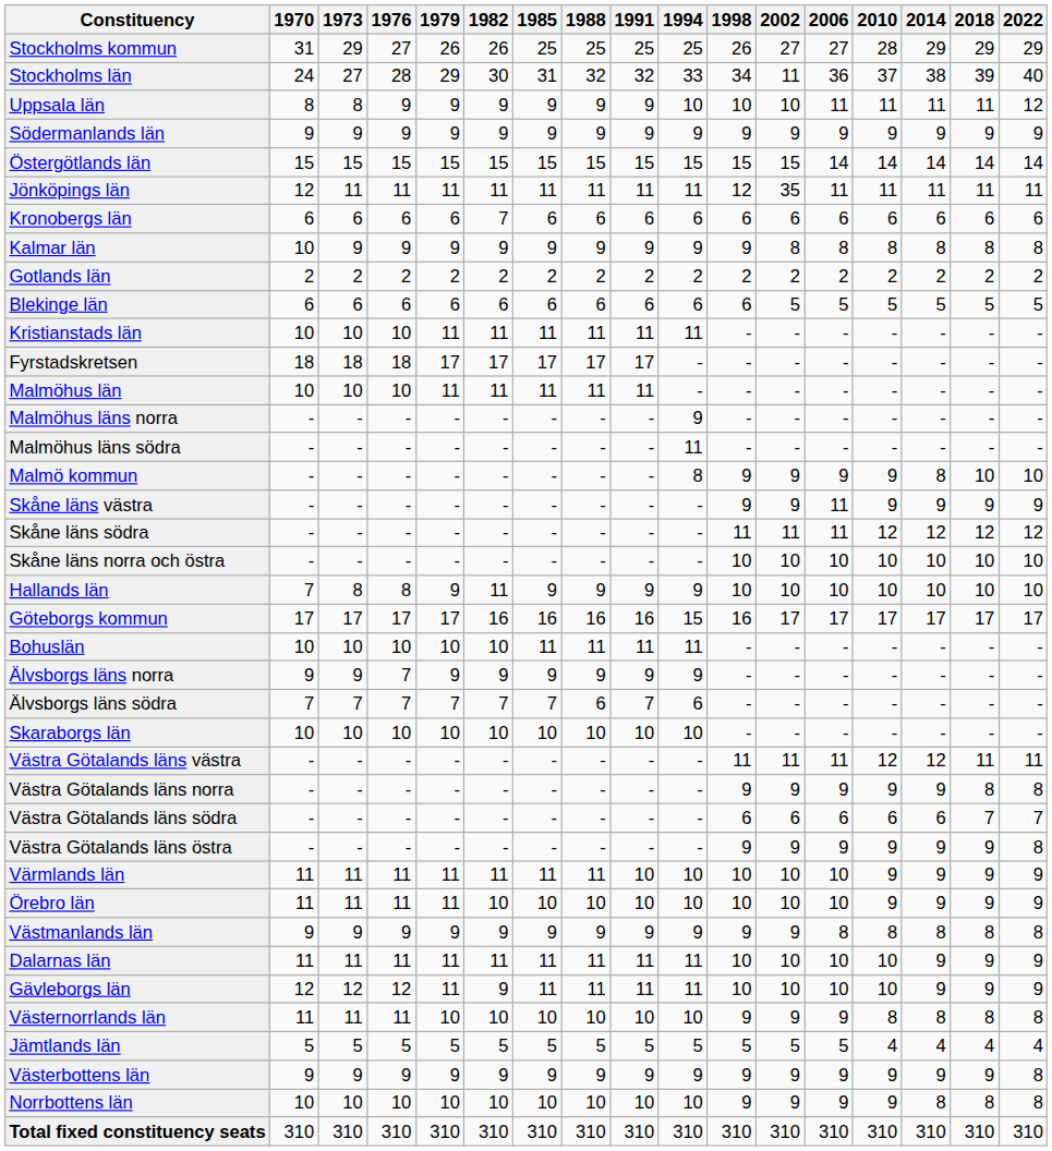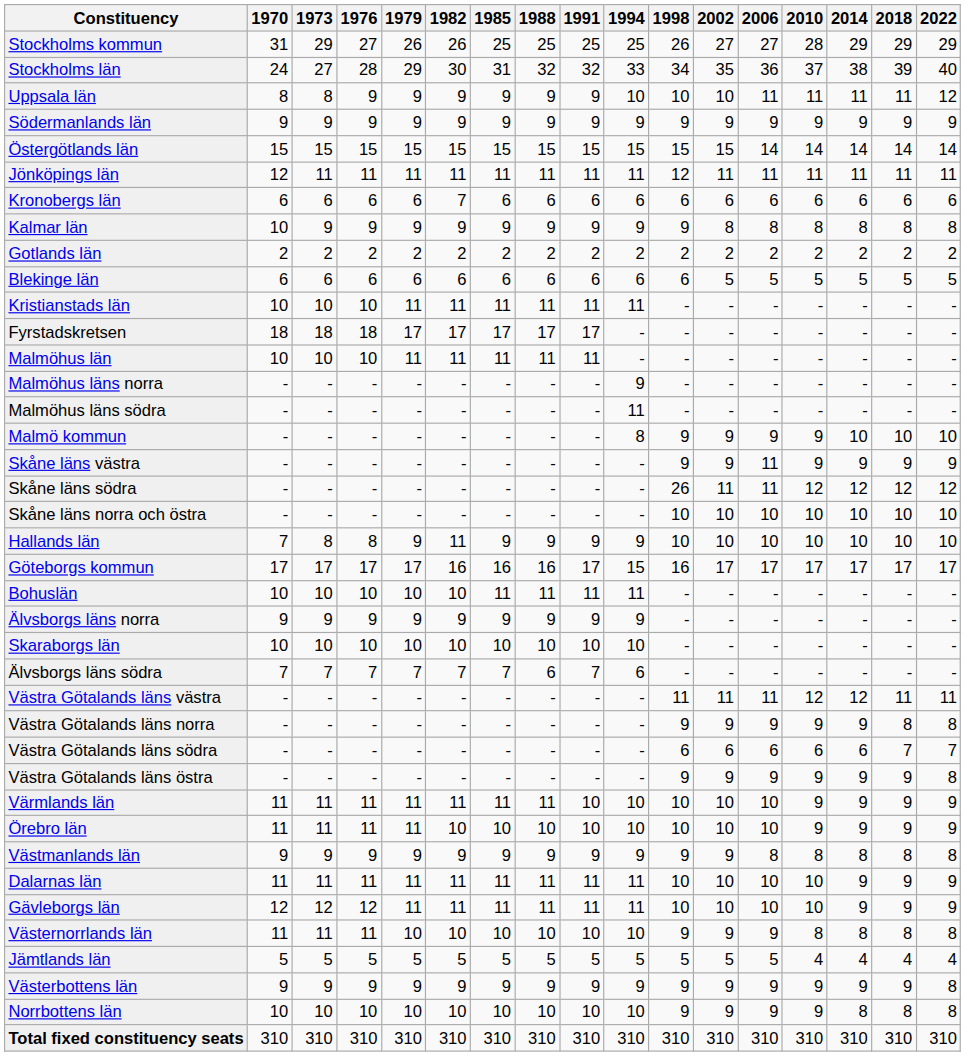 <table | class="wikitable" style="font-size:90%; white-space:nowrap; text-align:right">
 <tr>
 <th>Constituency</th>
 <th>1970</th>
 <th>1973</th>
 <th>1976</th>
 <th>1979</th>
 <th>1982</th>
 <th>1985</th>
 <th>1988</th>
 <th>1991</th>
 <th>1994</th>
 <th>1998</th>
 <th>2002</th>
 <th>2006</th>
 <th>2010</th>
 <th>2014</th>
 <th>2018</th>
 <th>2022</th>
 </tr>
 <tr>
 <td style="background:#F0F0F0; text-align:left"><a href='#'>Stockholms kommun</a></td>
 <td>31</td>
 <td>29</td>
 <td>27</td>
 <td>26</td>
 <td>26</td>
 <td>25</td>
 <td>25</td>
 <td>25</td>
 <td>25</td>
 <td>26</td>
 <td>27</td>
 <td>27</td>
 <td>28</td>
 <td>29</td>
 <td>29</td>
 <td>29</td>
 </tr>
 <tr>
 <td style="background:#F0F0F0; text-align:left"><a href='#'>Stockholms län</a></td>
 <td>24</td>
 <td>27</td>
 <td>28</td>
 <td>29</td>
 <td>30</td>
 <td>31</td>
 <td>32</td>
 <td>32</td>
 <td>33</td>
 <td>34</td>
-<td>11</td>
+<td>35</td>
 <td>36</td>
 <td>37</td>
 <td>38</td>
 <td>39</td>
 <td>40</td>
 </tr>
 <tr>
 <td style="background:#F0F0F0; text-align:left"><a href='#'>Uppsala län</a></td>
 <td>8</td>
 <td>8</td>
 <td>9</td>
 <td>9</td>
 <td>9</td>
 <td>9</td>
 <td>9</td>
 <td>9</td>
 <td>10</td>
 <td>10</td>
 <td>10</td>
 <td>11</td>
 <td>11</td>
 <td>11</td>
 <td>11</td>
 <td>12</td>
 </tr>
 <tr>
 <td style="background:#F0F0F0; text-align:left"><a href='#'>Södermanlands län</a></td>
 <td>9</td>
 <td>9</td>
 <td>9</td>
 <td>9</td>
 <td>9</td>
 <td>9</td>
 <td>9</td>
 <td>9</td>
 <td>9</td>
 <td>9</td>
 <td>9</td>
 <td>9</td>
 <td>9</td>
 <td>9</td>
 <td>9</td>
 <td>9</td>
 </tr>
 <tr>
 <td style="background:#F0F0F0; text-align:left"><a href='#'>Östergötlands län</a></td>
 <td>15</td>
 <td>15</td>
 <td>15</td>
 <td>15</td>
 <td>15</td>
 <td>15</td>
 <td>15</td>
 <td>15</td>
 <td>15</td>
 <td>15</td>
 <td>15</td>
 <td>14</td>
 <td>14</td>
 <td>14</td>
 <td>14</td>
 <td>14</td>
 </tr>
 <tr>
 <td style="background:#F0F0F0; text-align:left"><a href='#'>Jönköpings län</a></td>
 <td>12</td>
 <td>11</td>
 <td>11</td>
 <td>11</td>
 <td>11</td>
 <td>11</td>
 <td>11</td>
 <td>11</td>
 <td>11</td>
 <td>12</td>
-<td>35</td>
+<td>11</td>
 <td>11</td>
 <td 11>11</td>
 <td>11</td>
 <td>11</td>
 <td>11</td>
 </tr>
 <tr>
 <td style="background:#F0F0F0; text-align:left"><a href='#'>Kronobergs län</a></td>
 <td>6</td>
 <td>6</td>
 <td>6</td>
 <td>6</td>
 <td>7</td>
 <td>6</td>
 <td>6</td>
 <td>6</td>
 <td>6</td>
 <td>6</td>
 <td>6</td>
 <td>6</td>
 <td>6</td>
 <td>6</td>
 <td>6</td>
 <td>6</td>
 </tr>
 <tr>
 <td style="background:#F0F0F0; text-align:left"><a href='#'>Kalmar län</a></td>
 <td>10</td>
 <td>9</td>
 <td>9</td>
 <td>9</td>
 <td>9</td>
 <td>9</td>
 <td>9</td>
 <td>9</td>
 <td>9</td>
 <td>9</td>
 <td>8</td>
 <td>8</td>
 <td>8</td>
 <td>8</td>
 <td>8</td>
 <td>8</td>
 </tr>
 <tr>
 <td style="background:#F0F0F0; text-align:left"><a href='#'>Gotlands län</a></td>
 <td>2</td>
 <td>2</td>
 <td>2</td>
 <td>2</td>
 <td>2</td>
 <td>2</td>
 <td>2</td>
 <td>2</td>
 <td>2</td>
 <td>2</td>
 <td>2</td>
 <td>2</td>
 <td>2</td>
 <td>2</td>
 <td>2</td>
 <td>2</td>
 </tr>
 <tr>
 <td style="background:#F0F0F0; text-align:left"><a href='#'>Blekinge län</a></td>
 <td>6</td>
 <td>6</td>
 <td>6</td>
 <td>6</td>
 <td>6</td>
 <td>6</td>
 <td>6</td>
 <td>6</td>
 <td>6</td>
 <td>6</td>
 <td>5</td>
 <td>5</td>
 <td>5</td>
 <td>5</td>
 <td>5</td>
 <td>5</td>
 </tr>
 <tr>
 <td style="background:#F0F0F0; text-align:left"><a href='#'>Kristianstads län</a></td>
 <td>10</td>
 <td>10</td>
 <td>10</td>
 <td>11</td>
 <td>11</td>
 <td>11</td>
 <td>11</td>
 <td>11</td>
 <td>11</td>
 <td>-</td>
 <td>-</td>
 <td>-</td>
 <td>-</td>
 <td>-</td>
 <td>-</td>
 <td>-</td>
 </tr>
 <tr>
 <td style="background:#F0F0F0; text-align:left">Fyrstadskretsen</td>
 <td>18</td>
 <td>18</td>
 <td>18</td>
 <td>17</td>
 <td>17</td>
 <td>17</td>
 <td>17</td>
 <td>17</td>
 <td>-</td>
 <td>-</td>
 <td>-</td>
 <td>-</td>
 <td>-</td>
 <td>-</td>
 <td>-</td>
 <td>-</td>
 </tr>
 <tr>
 <td style="background:#F0F0F0; text-align:left"><a href='#'>Malmöhus län</a></td>
 <td>10</td>
 <td>10</td>
 <td>10</td>
 <td>11</td>
 <td>11</td>
 <td>11</td>
 <td>11</td>
 <td>11</td>
 <td>-</td>
 <td>-</td>
 <td>-</td>
 <td>-</td>
 <td>-</td>
 <td>-</td>
 <td>-</td>
 <td>-</td>
 </tr>
 <tr>
 <td style="background:#F0F0F0; text-align:left"><a href='#'>Malmöhus läns</a> norra</td>
 <td>-</td>
 <td>-</td>
 <td>-</td>
 <td>-</td>
 <td>-</td>
 <td>-</td>
 <td>-</td>
 <td>-</td>
 <td>9</td>
 <td>-</td>
 <td>-</td>
 <td>-</td>
 <td>-</td>
 <td>-</td>
 <td>-</td>
 <td>-</td>
 </tr>
 <tr>
 <td style="background:#F0F0F0; text-align:left">Malmöhus läns södra</td>
 <td>-</td>
 <td>-</td>
 <td>-</td>
 <td>-</td>
 <td>-</td>
 <td>-</td>
 <td>-</td>
 <td>-</td>
 <td>11</td>
 <td>-</td>
 <td>-</td>
 <td>-</td>
 <td>-</td>
 <td>-</td>
 <td>-</td>
 <td>-</td>
 </tr>
 <tr>
 <td style="background:#F0F0F0; text-align:left"><a href='#'>Malmö kommun</a></td>
 <td>-</td>
 <td>-</td>
 <td>-</td>
 <td>-</td>
 <td>-</td>
 <td>-</td>
 <td>-</td>
 <td>-</td>
 <td>8</td>
 <td>9</td>
 <td>9</td>
 <td>9</td>
 <td>9</td>
-<td>8</td>
+<td>10</td>
 <td>10</td>
 <td>10</td>
 </tr>
 <tr>
 <td style="background:#F0F0F0; text-align:left"><a href='#'>Skåne läns</a> västra</td>
 <td>-</td>
 <td>-</td>
 <td>-</td>
 <td>-</td>
 <td>-</td>
 <td>-</td>
 <td>-</td>
 <td>-</td>
 <td>-</td>
 <td>9</td>
 <td>9</td>
 <td>11</td>
 <td>9</td>
 <td>9</td>
 <td>9</td>
 <td>9</td>
 </tr>
 <tr>
 <td style="background:#F0F0F0; text-align:left">Skåne läns södra</td>
 <td>-</td>
 <td>-</td>
 <td>-</td>
 <td>-</td>
 <td>-</td>
 <td>-</td>
 <td>-</td>
 <td>-</td>
 <td>-</td>
-<td>11</td>
+<td>26</td>
 <td>11</td>
 <td>11</td>
 <td>12</td>
 <td>12</td>
 <td>12</td>
 <td>12</td>
 </tr>
 <tr>
 <td style="background:#F0F0F0; text-align:left">Skåne läns norra och östra</td>
 <td>-</td>
 <td>-</td>
 <td>-</td>
 <td>-</td>
 <td>-</td>
 <td>-</td>
 <td>-</td>
 <td>-</td>
 <td>-</td>
 <td>10</td>
 <td>10</td>
 <td>10</td>
 <td>10</td>
 <td>10</td>
 <td>10</td>
 <td>10</td>
 </tr>
 <tr>
 <td style="background:#F0F0F0; text-align:left"><a href='#'>Hallands län</a></td>
 <td>7</td>
 <td>8</td>
 <td>8</td>
 <td>9</td>
 <td>11</td>
 <td>9</td>
 <td>9</td>
 <td>9</td>
 <td>9</td>
 <td>10</td>
 <td>10</td>
 <td>10</td>
 <td>10</td>
 <td>10</td>
 <td>10</td>
 <td>10</td>
 </tr>
 <tr>
 <td style="background:#F0F0F0; text-align:left"><a href='#'>Göteborgs kommun</a></td>
 <td>17</td>
 <td>17</td>
 <td>17</td>
 <td>17</td>
 <td>16</td>
 <td>16</td>
 <td>16</td>
-<td>16</td>
+<td>17</td>
 <td>15</td>
 <td>16</td>
 <td>17</td>
 <td>17</td>
 <td>17</td>
 <td>17</td>
 <td>17</td>
 <td>17</td>
 </tr>
 <tr>
 <td style="background:#F0F0F0; text-align:left"><a href='#'>Bohuslän</a></td>
 <td>10</td>
 <td>10</td>
 <td>10</td>
 <td>10</td>
 <td>10</td>
 <td>11</td>
 <td>11</td>
 <td>11</td>
 <td>11</td>
 <td>-</td>
 <td>-</td>
 <td>-</td>
 <td>-</td>
 <td>-</td>
 <td>-</td>
 <td>-</td>
 </tr>
 <tr>
 <td style="background:#F0F0F0; text-align:left"><a href='#'>Älvsborgs läns</a> norra</td>
 <td>9</td>
 <td>9</td>
-<td>7</td>
 <td>9</td>
 <td>9</td>
 <td>9</td>
 <td>9</td>
 <td>9</td>
 <td>9</td>
+<td>9</td>
+<td>-</td>
+<td>-</td>
+<td>-</td>
+<td>-</td>
+<td>-</td>
+<td>-</td>
+<td>-</td>
+</tr>
+<tr>
+<td style="background:#F0F0F0; text-align:left"><a href='#'>Skaraborgs län</a></td>
+<td>10</td>
+<td>10</td>
+<td>10</td>
+<td>10</td>
+<td>10</td>
+<td>10</td>
+<td>10</td>
+<td>10</td>
+<td>10</td>
 <td>-</td>
 <td>-</td>
 <td>-</td>
 <td>-</td>
 <td>-</td>
 <td>-</td>
 <td>-</td>
 </tr>
 <tr>
 <td style="background:#F0F0F0; text-align:left">Älvsborgs läns södra</td>
 <td>7</td>
 <td>7</td>
 <td>7</td>
 <td>7</td>
 <td>7</td>
 <td>7</td>
 <td>6</td>
 <td>7</td>
 <td>6</td>
-<td>-</td>
-<td>-</td>
-<td>-</td>
-<td>-</td>
-<td>-</td>
-<td>-</td>
-<td>-</td>
-</tr>
-<tr>
-<td style="background:#F0F0F0; text-align:left"><a href='#'>Skaraborgs län</a></td>
-<td>10</td>
-<td>10</td>
-<td>10</td>
-<td>10</td>
-<td>10</td>
-<td>10</td>
-<td>10</td>
-<td>10</td>
-<td>10</td>
 <td>-</td>
 <td>-</td>
 <td>-</td>
 <td>-</td>
 <td>-</td>
 <td>-</td>
 <td>-</td>
 </tr>
 <tr>
 <td style="background:#F0F0F0; text-align:left"><a href='#'>Västra Götalands läns</a> västra</td>
 <td>-</td>
 <td>-</td>
 <td>-</td>
 <td>-</td>
 <td>-</td>
 <td>-</td>
 <td>-</td>
 <td>-</td>
 <td>-</td>
 <td>11</td>
 <td>11</td>
 <td>11</td>
 <td>12</td>
 <td>12</td>
 <td>11</td>
 <td>11</td>
 </tr>
 <tr>
 <td style="background:#F0F0F0; text-align:left">Västra Götalands läns norra</td>
 <td>-</td>
 <td>-</td>
 <td>-</td>
 <td>-</td>
 <td>-</td>
 <td>-</td>
 <td>-</td>
 <td>-</td>
 <td>-</td>
 <td>9</td>
 <td>9</td>
 <td>9</td>
 <td>9</td>
 <td>9</td>
 <td>8</td>
 <td>8</td>
 </tr>
 <tr>
 <td style="background:#F0F0F0; text-align:left">Västra Götalands läns södra</td>
 <td>-</td>
 <td>-</td>
 <td>-</td>
 <td>-</td>
 <td>-</td>
 <td>-</td>
 <td>-</td>
 <td>-</td>
 <td>-</td>
 <td>6</td>
 <td>6</td>
 <td>6</td>
 <td>6</td>
 <td>6</td>
 <td>7</td>
 <td>7</td>
 </tr>
 <tr>
 <td style="background:#F0F0F0; text-align:left">Västra Götalands läns östra</td>
 <td>-</td>
 <td>-</td>
 <td>-</td>
 <td>-</td>
 <td>-</td>
 <td>-</td>
 <td>-</td>
 <td>-</td>
 <td>-</td>
 <td>9</td>
 <td>9</td>
 <td>9</td>
 <td>9</td>
 <td>9</td>
 <td>9</td>
 <td>8</td>
 </tr>
 <tr>
 <td style="background:#F0F0F0; text-align:left"><a href='#'>Värmlands län</a></td>
 <td>11</td>
 <td>11</td>
 <td>11</td>
 <td>11</td>
 <td>11</td>
 <td>11</td>
 <td>11</td>
 <td>10</td>
 <td>10</td>
 <td>10</td>
 <td>10</td>
 <td>10</td>
 <td>9</td>
 <td>9</td>
 <td>9</td>
 <td>9</td>
 </tr>
 <tr>
 <td style="background:#F0F0F0; text-align:left"><a href='#'>Örebro län</a></td>
 <td>11</td>
 <td>11</td>
 <td>11</td>
 <td>11</td>
 <td>10</td>
 <td>10</td>
 <td>10</td>
 <td>10</td>
 <td>10</td>
 <td>10</td>
 <td>10</td>
 <td>10</td>
 <td>9</td>
 <td>9</td>
 <td>9</td>
 <td>9</td>
 </tr>
 <tr>
 <td style="background:#F0F0F0; text-align:left"><a href='#'>Västmanlands län</a></td>
 <td>9</td>
 <td>9</td>
 <td>9</td>
 <td>9</td>
 <td>9</td>
 <td>9</td>
 <td>9</td>
 <td>9</td>
 <td>9</td>
 <td>9</td>
 <td>9</td>
 <td>8</td>
 <td>8</td>
 <td>8</td>
 <td>8</td>
 <td>8</td>
 </tr>
 <tr>
 <td style="background:#F0F0F0; text-align:left"><a href='#'>Dalarnas län</a></td>
 <td>11</td>
 <td>11</td>
 <td>11</td>
 <td>11</td>
 <td>11</td>
 <td>11</td>
 <td>11</td>
 <td>11</td>
 <td>11</td>
 <td>10</td>
 <td>10</td>
 <td>10</td>
 <td>10</td>
 <td>9</td>
 <td>9</td>
 <td>9</td>
 </tr>
 <tr>
 <td style="background:#F0F0F0; text-align:left"><a href='#'>Gävleborgs län</a></td>
 <td>12</td>
 <td>12</td>
 <td>12</td>
 <td>11</td>
-<td>9</td>
+<td>11</td>
 <td>11</td>
 <td>11</td>
 <td>11</td>
 <td>11</td>
 <td>10</td>
 <td>10</td>
 <td>10</td>
 <td>10</td>
 <td>9</td>
 <td>9</td>
 <td>9</td>
 </tr>
 <tr>
 <td style="background:#F0F0F0; text-align:left"><a href='#'>Västernorrlands län</a></td>
 <td>11</td>
 <td>11</td>
 <td>11</td>
 <td>10</td>
 <td>10</td>
 <td>10</td>
 <td>10</td>
 <td>10</td>
 <td>10</td>
 <td>9</td>
 <td>9</td>
 <td>9</td>
 <td>8</td>
 <td>8</td>
 <td>8</td>
 <td>8</td>
 </tr>
 <tr>
 <td style="background:#F0F0F0; text-align:left"><a href='#'>Jämtlands län</a></td>
 <td>5</td>
 <td>5</td>
 <td>5</td>
 <td>5</td>
 <td>5</td>
 <td>5</td>
 <td>5</td>
 <td>5</td>
 <td>5</td>
 <td>5</td>
 <td>5</td>
 <td>5</td>
 <td>4</td>
 <td>4</td>
 <td>4</td>
 <td>4</td>
 </tr>
 <tr>
 <td style="background:#F0F0F0; text-align:left"><a href='#'>Västerbottens län</a></td>
 <td>9</td>
 <td>9</td>
 <td>9</td>
 <td>9</td>
 <td>9</td>
 <td>9</td>
 <td>9</td>
 <td>9</td>
 <td>9</td>
 <td>9</td>
 <td>9</td>
 <td>9</td>
 <td>9</td>
 <td>9</td>
 <td>9</td>
 <td>8</td>
 </tr>
 <tr>
 <td style="background:#F0F0F0; text-align:left"><a href='#'>Norrbottens län</a></td>
 <td>10</td>
 <td>10</td>
 <td>10</td>
 <td>10</td>
 <td>10</td>
 <td>10</td>
 <td>10</td>
 <td>10</td>
 <td>10</td>
 <td>9</td>
 <td>9</td>
 <td>9</td>
 <td>9</td>
 <td>8</td>
 <td>8</td>
 <td>8</td>
 </tr>
 <tr>
 <td style="background:#F0F0F0; text-align:left"><strong>Total fixed constituency seats</strong></td>
 <td>310</td>
 <td>310</td>
 <td>310</td>
 <td>310</td>
 <td>310</td>
 <td>310</td>
 <td>310</td>
 <td>310</td>
 <td>310</td>
 <td>310</td>
 <td>310</td>
 <td>310</td>
 <td>310</td>
 <td>310</td>
 <td>310</td>
 <td>310</td>
 </tr>
 </table>
